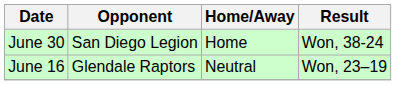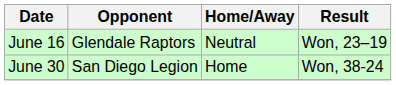 <table class="wikitable">
 <tr>
 <th>Date</th>
 <th>Opponent</th>
 <th>Home/Away</th>
 <th>Result</th>
 </tr>
 <tr bgcolor="#CCFFCC">
+<td>June 16</td>
+<td>Glendale Raptors</td>
+<td>Neutral</td>
+<td>Won, 23–19</td>
+</tr>
+<tr bgcolor="#CCFFCC">
 <td>June 30</td>
 <td>San Diego Legion</td>
 <td>Home</td>
 <td>Won, 38-24</td>
 </tr>
-<tr bgcolor="#CCFFCC">
-<td>June 16</td>
-<td>Glendale Raptors</td>
-<td>Neutral</td>
-<td>Won, 23–19</td>
-</tr>
 <tr>
 </tr>
 </table>
